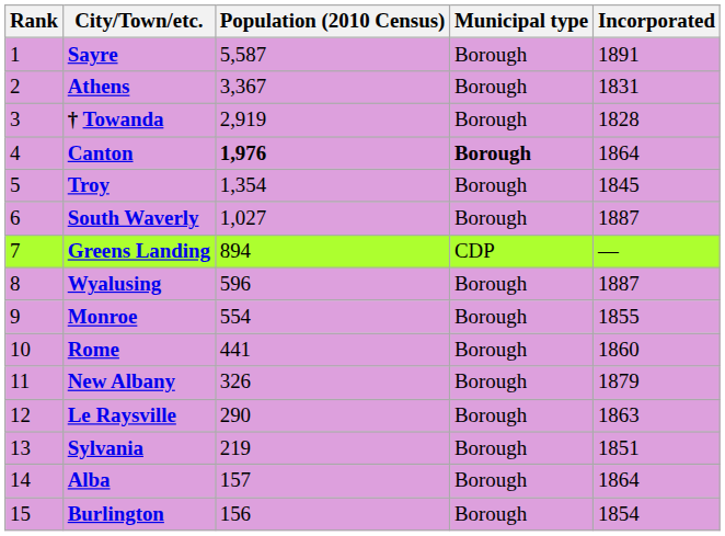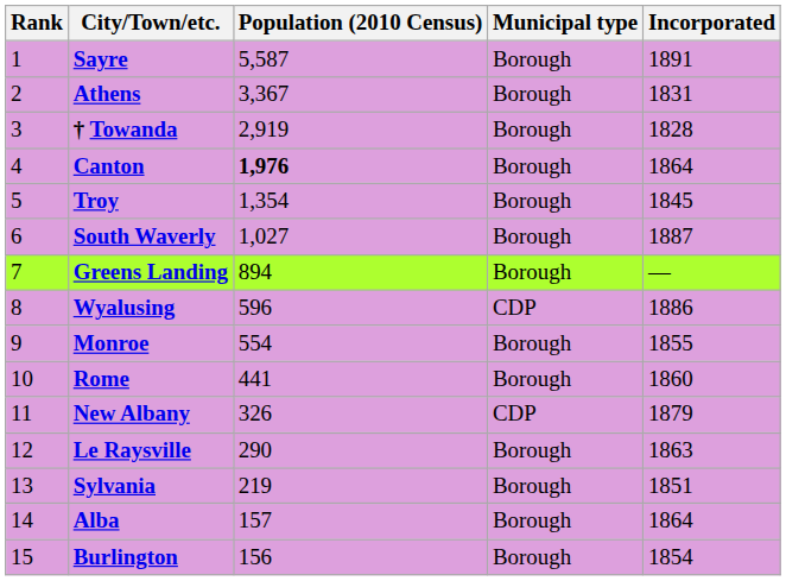 <table class="wikitable sortable">
 <tr>
 <th>Rank</th>
 <th>City/Town/etc.</th>
 <th>Population (2010 Census)</th>
 <th>Municipal type</th>
 <th>Incorporated</th>
 </tr>
 <tr style="background-color:#DDA0DD;">
 <td>1</td>
 <td><strong><a href='#'>Sayre</a></strong></td>
 <td>5,587</td>
 <td>Borough</td>
 <td>1891</td>
 </tr>
 <tr style="background-color:#DDA0DD;">
 <td>2</td>
 <td><strong><a href='#'>Athens</a></strong></td>
 <td>3,367</td>
 <td>Borough</td>
 <td>1831</td>
 </tr>
 <tr style="background-color:#DDA0DD;">
 <td>3</td>
 <td><strong>† <a href='#'>Towanda</a></strong></td>
 <td>2,919</td>
 <td>Borough</td>
 <td>1828</td>
 </tr>
 <tr style="background-color:#DDA0DD;">
 <td>4</td>
 <td><strong><a href='#'>Canton</a></strong></td>
 <td><strong>1,976</strong></td>
-<td><strong>Borough</strong></td>
+<td>Borough</td>
 <td>1864</td>
 </tr>
 <tr style="background-color:#DDA0DD;">
 <td>5</td>
 <td><strong><a href='#'>Troy</a></strong></td>
 <td>1,354</td>
 <td>Borough</td>
 <td>1845</td>
 </tr>
 <tr style="background-color:#DDA0DD;">
 <td>6</td>
 <td><strong><a href='#'>South Waverly</a></strong></td>
 <td>1,027</td>
 <td>Borough</td>
 <td>1887</td>
 </tr>
 <tr style="background-color:#ADFF2F;">
 <td>7</td>
 <td><strong><a href='#'>Greens Landing</a></strong></td>
 <td>894</td>
-<td>CDP</td>
+<td>Borough</td>
 <td>—</td>
 </tr>
 <tr style="background-color:#DDA0DD;">
 <td>8</td>
 <td><strong><a href='#'>Wyalusing</a></strong></td>
 <td>596</td>
-<td>Borough</td>
-<td>1887</td>
+<td>CDP</td>
+<td>1886</td>
 </tr>
 <tr style="background-color:#DDA0DD;">
 <td>9</td>
 <td><strong><a href='#'>Monroe</a></strong></td>
 <td>554</td>
 <td>Borough</td>
 <td>1855</td>
 </tr>
 <tr style="background-color:#DDA0DD;">
 <td>10</td>
 <td><strong><a href='#'>Rome</a></strong></td>
 <td>441</td>
 <td>Borough</td>
 <td>1860</td>
 </tr>
 <tr style="background-color:#DDA0DD;">
 <td>11</td>
 <td><strong><a href='#'>New Albany</a></strong></td>
 <td>326</td>
-<td>Borough</td>
+<td>CDP</td>
 <td>1879</td>
 </tr>
 <tr style="background-color:#DDA0DD;">
 <td>12</td>
 <td><strong><a href='#'>Le Raysville</a></strong></td>
 <td>290</td>
 <td>Borough</td>
 <td>1863</td>
 </tr>
 <tr style="background-color:#DDA0DD;">
 <td>13</td>
 <td><strong><a href='#'>Sylvania</a></strong></td>
 <td>219</td>
 <td>Borough</td>
 <td>1851</td>
 </tr>
 <tr style="background-color:#DDA0DD;">
 <td>14</td>
 <td><strong><a href='#'>Alba</a></strong></td>
 <td>157</td>
 <td>Borough</td>
 <td>1864</td>
 </tr>
 <tr style="background-color:#DDA0DD;">
 <td>15</td>
 <td><strong><a href='#'>Burlington</a></strong></td>
 <td>156</td>
 <td>Borough</td>
 <td>1854</td>
 </tr>
 </table>
